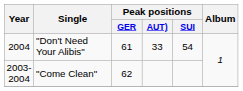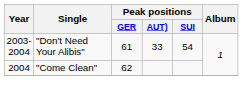 <table class="wikitable">
 <tr>
 <th align="center" rowspan="2" width="10">Year</th>
 <th align="center" rowspan="2" width="120">Single</th>
 <th align="center" colspan="3" width="30">Peak positions</th>
 <th align="center" rowspan="2" width="30">Album</th>
 </tr>
 <tr>
 <th scope="col" style="width:3em;font-size:90%;"><a href='#'>GER</a><br></th>
 <th scope="col" style="width:3em;font-size:90%;"><a href='#'>AUT)</a><br></th>
 <th scope="col" style="width:3em;font-size:90%;"><a href='#'>SUI</a><br></th>
 </tr>
 <tr>
-<td align="center" rowspan="1">2004</td>
+<td align="center" rowspan="1">2003-2004</td>
 <td>"Don't Need Your Alibis"</td>
 <td align="center">61</td>
 <td align="center">33</td>
 <td align="center">54</td>
 <td align="center" rowspan=2><em>1</em></td>
 </tr>
 <tr>
-<td align="center" rowspan="1">2003-2004</td>
+<td align="center" rowspan="1">2004</td>
 <td>"Come Clean"</td>
 <td align="center">62</td>
 <td align="center"></td>
 <td align="center"></td>
 </tr>
 <tr>
 </tr>
 </table>
